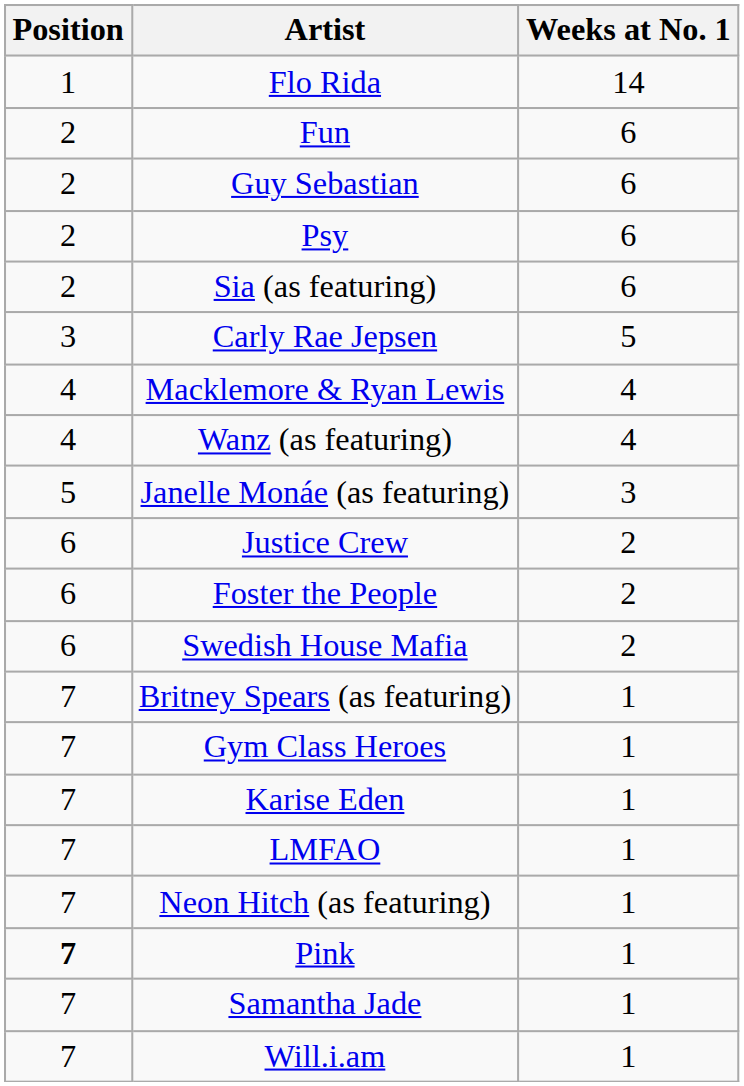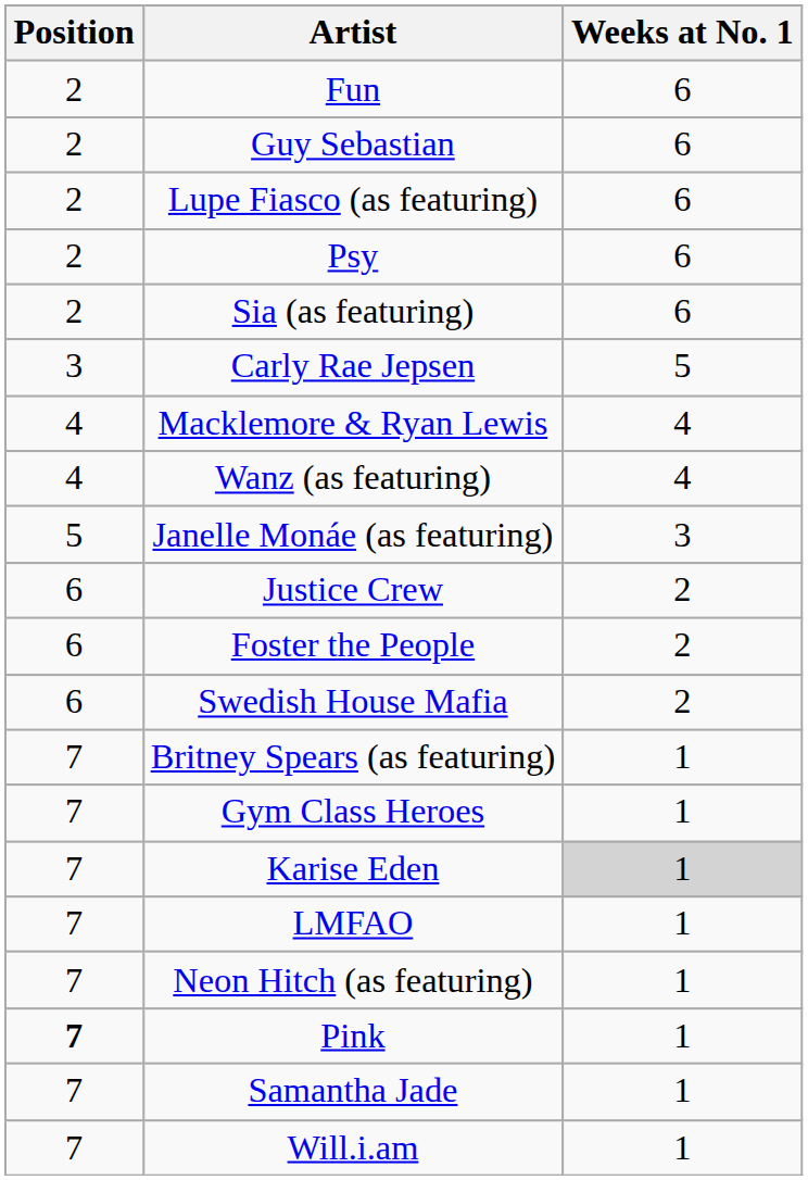 <table class="wikitable">
 <tr>
 <th style="text-align: center;">Position</th>
 <th style="text-align: center;">Artist</th>
 <th style="text-align: center;">Weeks at No. 1</th>
-</tr>
-<tr>
-<td style="text-align: center;">1</td>
-<td style="text-align: center;"><a href='#'>Flo Rida</a></td>
-<td style="text-align: center;">14</td>
 </tr>
 <tr>
 <td style="text-align: center;">2</td>
 <td style="text-align: center;"><a href='#'>Fun</a></td>
 <td style="text-align: center;">6</td>
 </tr>
 <tr>
 <td style="text-align: center;">2</td>
 <td style="text-align: center;"><a href='#'>Guy Sebastian</a></td>
+<td style="text-align: center;">6</td>
+</tr>
+<tr>
+<td style="text-align: center;">2</td>
+<td style="text-align: center;"><a href='#'>Lupe Fiasco</a> (as featuring)</td>
 <td style="text-align: center;">6</td>
 </tr>
 <tr>
 <td style="text-align: center;">2</td>
 <td style="text-align: center;"><a href='#'>Psy</a></td>
 <td style="text-align: center;">6</td>
 </tr>
 <tr>
 <td style="text-align: center;">2</td>
 <td style="text-align: center;"><a href='#'>Sia</a> (as featuring)</td>
 <td style="text-align: center;">6</td>
 </tr>
 <tr>
 <td style="text-align: center;">3</td>
 <td style="text-align: center;"><a href='#'>Carly Rae Jepsen</a></td>
 <td style="text-align: center;">5</td>
 </tr>
 <tr>
 <td style="text-align: center;">4</td>
 <td style="text-align: center;"><a href='#'>Macklemore & Ryan Lewis</a></td>
 <td style="text-align: center;">4</td>
 </tr>
 <tr>
 <td style="text-align: center;">4</td>
 <td style="text-align: center;"><a href='#'>Wanz</a> (as featuring)</td>
 <td style="text-align: center;">4</td>
 </tr>
 <tr>
 <td style="text-align: center;">5</td>
 <td style="text-align: center;"><a href='#'>Janelle Monáe</a> (as featuring)</td>
 <td style="text-align: center;">3</td>
 </tr>
 <tr>
 <td style="text-align: center;">6</td>
 <td style="text-align: center;"><a href='#'>Justice Crew</a></td>
 <td style="text-align: center;">2</td>
 </tr>
 <tr>
 <td style="text-align: center;">6</td>
 <td style="text-align: center;"><a href='#'>Foster the People</a></td>
 <td style="text-align: center;">2</td>
 </tr>
 <tr>
 <td style="text-align: center;">6</td>
 <td style="text-align: center;"><a href='#'>Swedish House Mafia</a></td>
 <td style="text-align: center;">2</td>
 </tr>
 <tr>
 <td style="text-align: center;">7</td>
 <td style="text-align: center;"><a href='#'>Britney Spears</a> (as featuring)</td>
 <td style="text-align: center;">1</td>
 </tr>
 <tr>
 <td style="text-align: center;">7</td>
 <td style="text-align: center;"><a href='#'>Gym Class Heroes</a></td>
 <td style="text-align: center;">1</td>
 </tr>
 <tr>
 <td style="text-align: center;">7</td>
 <td style="text-align: center;"><a href='#'>Karise Eden</a></td>
-<td style="text-align: center;">1</td>
+<td style="background: lightgrey; text-align: center;">1</td>
 </tr>
 <tr>
 <td style="text-align: center;">7</td>
 <td style="text-align: center;"><a href='#'>LMFAO</a></td>
 <td style="text-align: center;">1</td>
 </tr>
 <tr>
 <td style="text-align: center;">7</td>
 <td style="text-align: center;"><a href='#'>Neon Hitch</a> (as featuring)</td>
 <td style="text-align: center;">1</td>
 </tr>
 <tr>
 <td style="text-align: center;"><strong>7</strong></td>
 <td style="text-align: center;"><a href='#'>Pink</a></td>
 <td style="text-align: center;">1</td>
 </tr>
 <tr>
 <td style="text-align: center;">7</td>
 <td style="text-align: center;"><a href='#'>Samantha Jade</a></td>
 <td style="text-align: center;">1</td>
 </tr>
 <tr>
 <td style="text-align: center;">7</td>
 <td style="text-align: center;"><a href='#'>Will.i.am</a></td>
 <td style="text-align: center;">1</td>
 </tr>
 </table>
